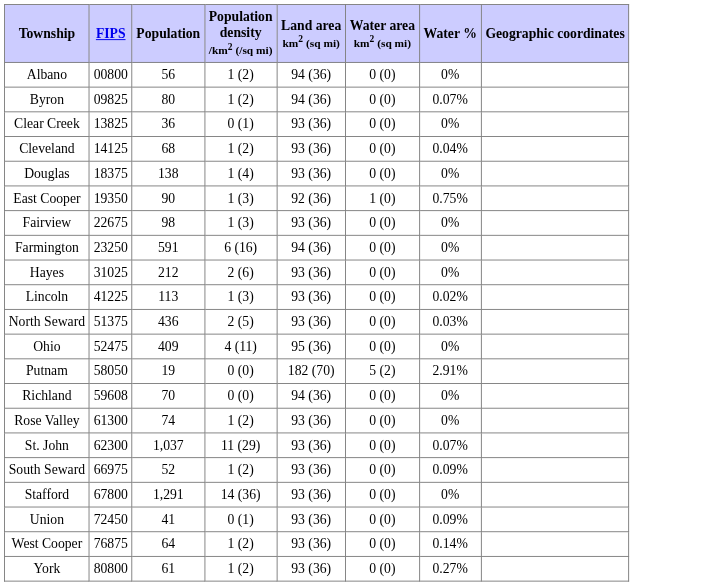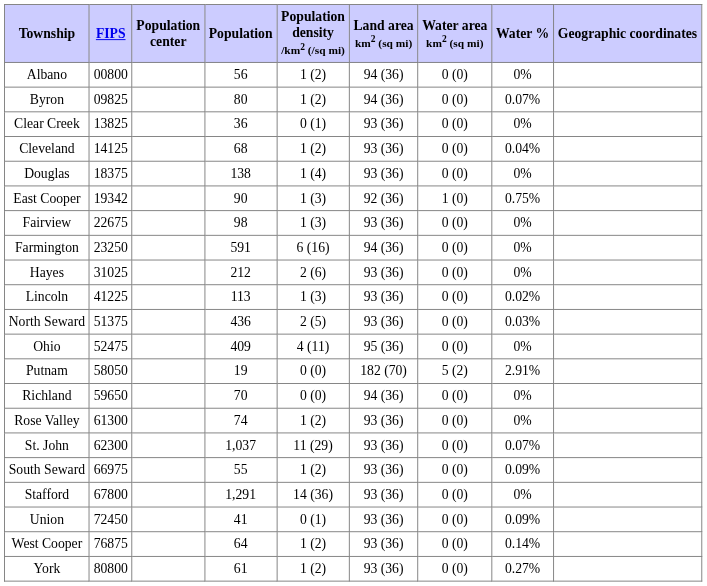 <table class="toccolours" border=1 cellspacing=0 cellpadding=4 style="text-align:center; border-collapse:collapse; font-size:90%;">
 <tr style="background:#ccccff">
 <th>Township</th>
 <th><a href='#'>FIPS</a></th>
+<th>Population<br>center</th>
 <th>Population</th>
 <th>Population<br>density<br><small>/km<sup>2</sup> (/sq mi)</small></th>
 <th>Land area<br><small>km<sup>2</sup> (sq mi)</small></th>
 <th>Water area<br><small>km<sup>2</sup> (sq mi)</small></th>
 <th>Water %</th>
 <th>Geographic coordinates</th>
 </tr>
 <tr>
 <td>Albano</td>
 <td>00800</td>
+<td></td>
 <td>56</td>
 <td>1 (2)</td>
 <td>94 (36)</td>
 <td>0 (0)</td>
 <td>0%</td>
 <td></td>
 </tr>
 <tr>
 <td>Byron</td>
 <td>09825</td>
+<td></td>
 <td>80</td>
 <td>1 (2)</td>
 <td>94 (36)</td>
 <td>0 (0)</td>
 <td>0.07%</td>
 <td></td>
 </tr>
 <tr>
 <td>Clear Creek</td>
 <td>13825</td>
+<td></td>
 <td>36</td>
 <td>0 (1)</td>
 <td>93 (36)</td>
 <td>0 (0)</td>
 <td>0%</td>
 <td></td>
 </tr>
 <tr>
 <td>Cleveland</td>
 <td>14125</td>
+<td></td>
 <td>68</td>
 <td>1 (2)</td>
 <td>93 (36)</td>
 <td>0 (0)</td>
 <td>0.04%</td>
 <td></td>
 </tr>
 <tr>
 <td>Douglas</td>
 <td>18375</td>
+<td></td>
 <td>138</td>
 <td>1 (4)</td>
 <td>93 (36)</td>
 <td>0 (0)</td>
 <td>0%</td>
 <td></td>
 </tr>
 <tr>
 <td>East Cooper</td>
-<td>19350</td>
+<td>19342</td>
+<td></td>
 <td>90</td>
 <td>1 (3)</td>
 <td>92 (36)</td>
 <td>1 (0)</td>
 <td>0.75%</td>
 <td></td>
 </tr>
 <tr>
 <td>Fairview</td>
 <td>22675</td>
+<td></td>
 <td>98</td>
 <td>1 (3)</td>
 <td>93 (36)</td>
 <td>0 (0)</td>
 <td>0%</td>
 <td></td>
 </tr>
 <tr>
 <td>Farmington</td>
 <td>23250</td>
+<td></td>
 <td>591</td>
 <td>6 (16)</td>
 <td>94 (36)</td>
 <td>0 (0)</td>
 <td>0%</td>
 <td></td>
 </tr>
 <tr>
 <td>Hayes</td>
 <td>31025</td>
+<td></td>
 <td>212</td>
 <td>2 (6)</td>
 <td>93 (36)</td>
 <td>0 (0)</td>
 <td>0%</td>
 <td></td>
 </tr>
 <tr>
 <td>Lincoln</td>
 <td>41225</td>
+<td></td>
 <td>113</td>
 <td>1 (3)</td>
 <td>93 (36)</td>
 <td>0 (0)</td>
 <td>0.02%</td>
 <td></td>
 </tr>
 <tr>
 <td>North Seward</td>
 <td>51375</td>
+<td></td>
 <td>436</td>
 <td>2 (5)</td>
 <td>93 (36)</td>
 <td>0 (0)</td>
 <td>0.03%</td>
 <td></td>
 </tr>
 <tr>
 <td>Ohio</td>
 <td>52475</td>
+<td></td>
 <td>409</td>
 <td>4 (11)</td>
 <td>95 (36)</td>
 <td>0 (0)</td>
 <td>0%</td>
 <td></td>
 </tr>
 <tr>
 <td>Putnam</td>
 <td>58050</td>
+<td></td>
 <td>19</td>
 <td>0 (0)</td>
 <td>182 (70)</td>
 <td>5 (2)</td>
 <td>2.91%</td>
 <td></td>
 </tr>
 <tr>
 <td>Richland</td>
-<td>59608</td>
+<td>59650</td>
+<td></td>
 <td>70</td>
 <td>0 (0)</td>
 <td>94 (36)</td>
 <td>0 (0)</td>
 <td>0%</td>
 <td></td>
 </tr>
 <tr>
 <td>Rose Valley</td>
 <td>61300</td>
+<td></td>
 <td>74</td>
 <td>1 (2)</td>
 <td>93 (36)</td>
 <td>0 (0)</td>
 <td>0%</td>
 <td></td>
 </tr>
 <tr>
 <td>St. John</td>
 <td>62300</td>
+<td></td>
 <td>1,037</td>
 <td>11 (29)</td>
 <td>93 (36)</td>
 <td>0 (0)</td>
 <td>0.07%</td>
 <td></td>
 </tr>
 <tr>
 <td>South Seward</td>
 <td>66975</td>
-<td>52</td>
+<td></td>
+<td>55</td>
 <td>1 (2)</td>
 <td>93 (36)</td>
 <td>0 (0)</td>
 <td>0.09%</td>
 <td></td>
 </tr>
 <tr>
 <td>Stafford</td>
 <td>67800</td>
+<td></td>
 <td>1,291</td>
 <td>14 (36)</td>
 <td>93 (36)</td>
 <td>0 (0)</td>
 <td>0%</td>
 <td></td>
 </tr>
 <tr>
 <td>Union</td>
 <td>72450</td>
+<td></td>
 <td>41</td>
 <td>0 (1)</td>
 <td>93 (36)</td>
 <td>0 (0)</td>
 <td>0.09%</td>
 <td></td>
 </tr>
 <tr>
 <td>West Cooper</td>
 <td>76875</td>
+<td></td>
 <td>64</td>
 <td>1 (2)</td>
 <td>93 (36)</td>
 <td>0 (0)</td>
 <td>0.14%</td>
 <td></td>
 </tr>
 <tr>
 <td>York</td>
 <td>80800</td>
+<td></td>
 <td>61</td>
 <td>1 (2)</td>
 <td>93 (36)</td>
 <td>0 (0)</td>
 <td>0.27%</td>
 <td></td>
 </tr>
 </table>
